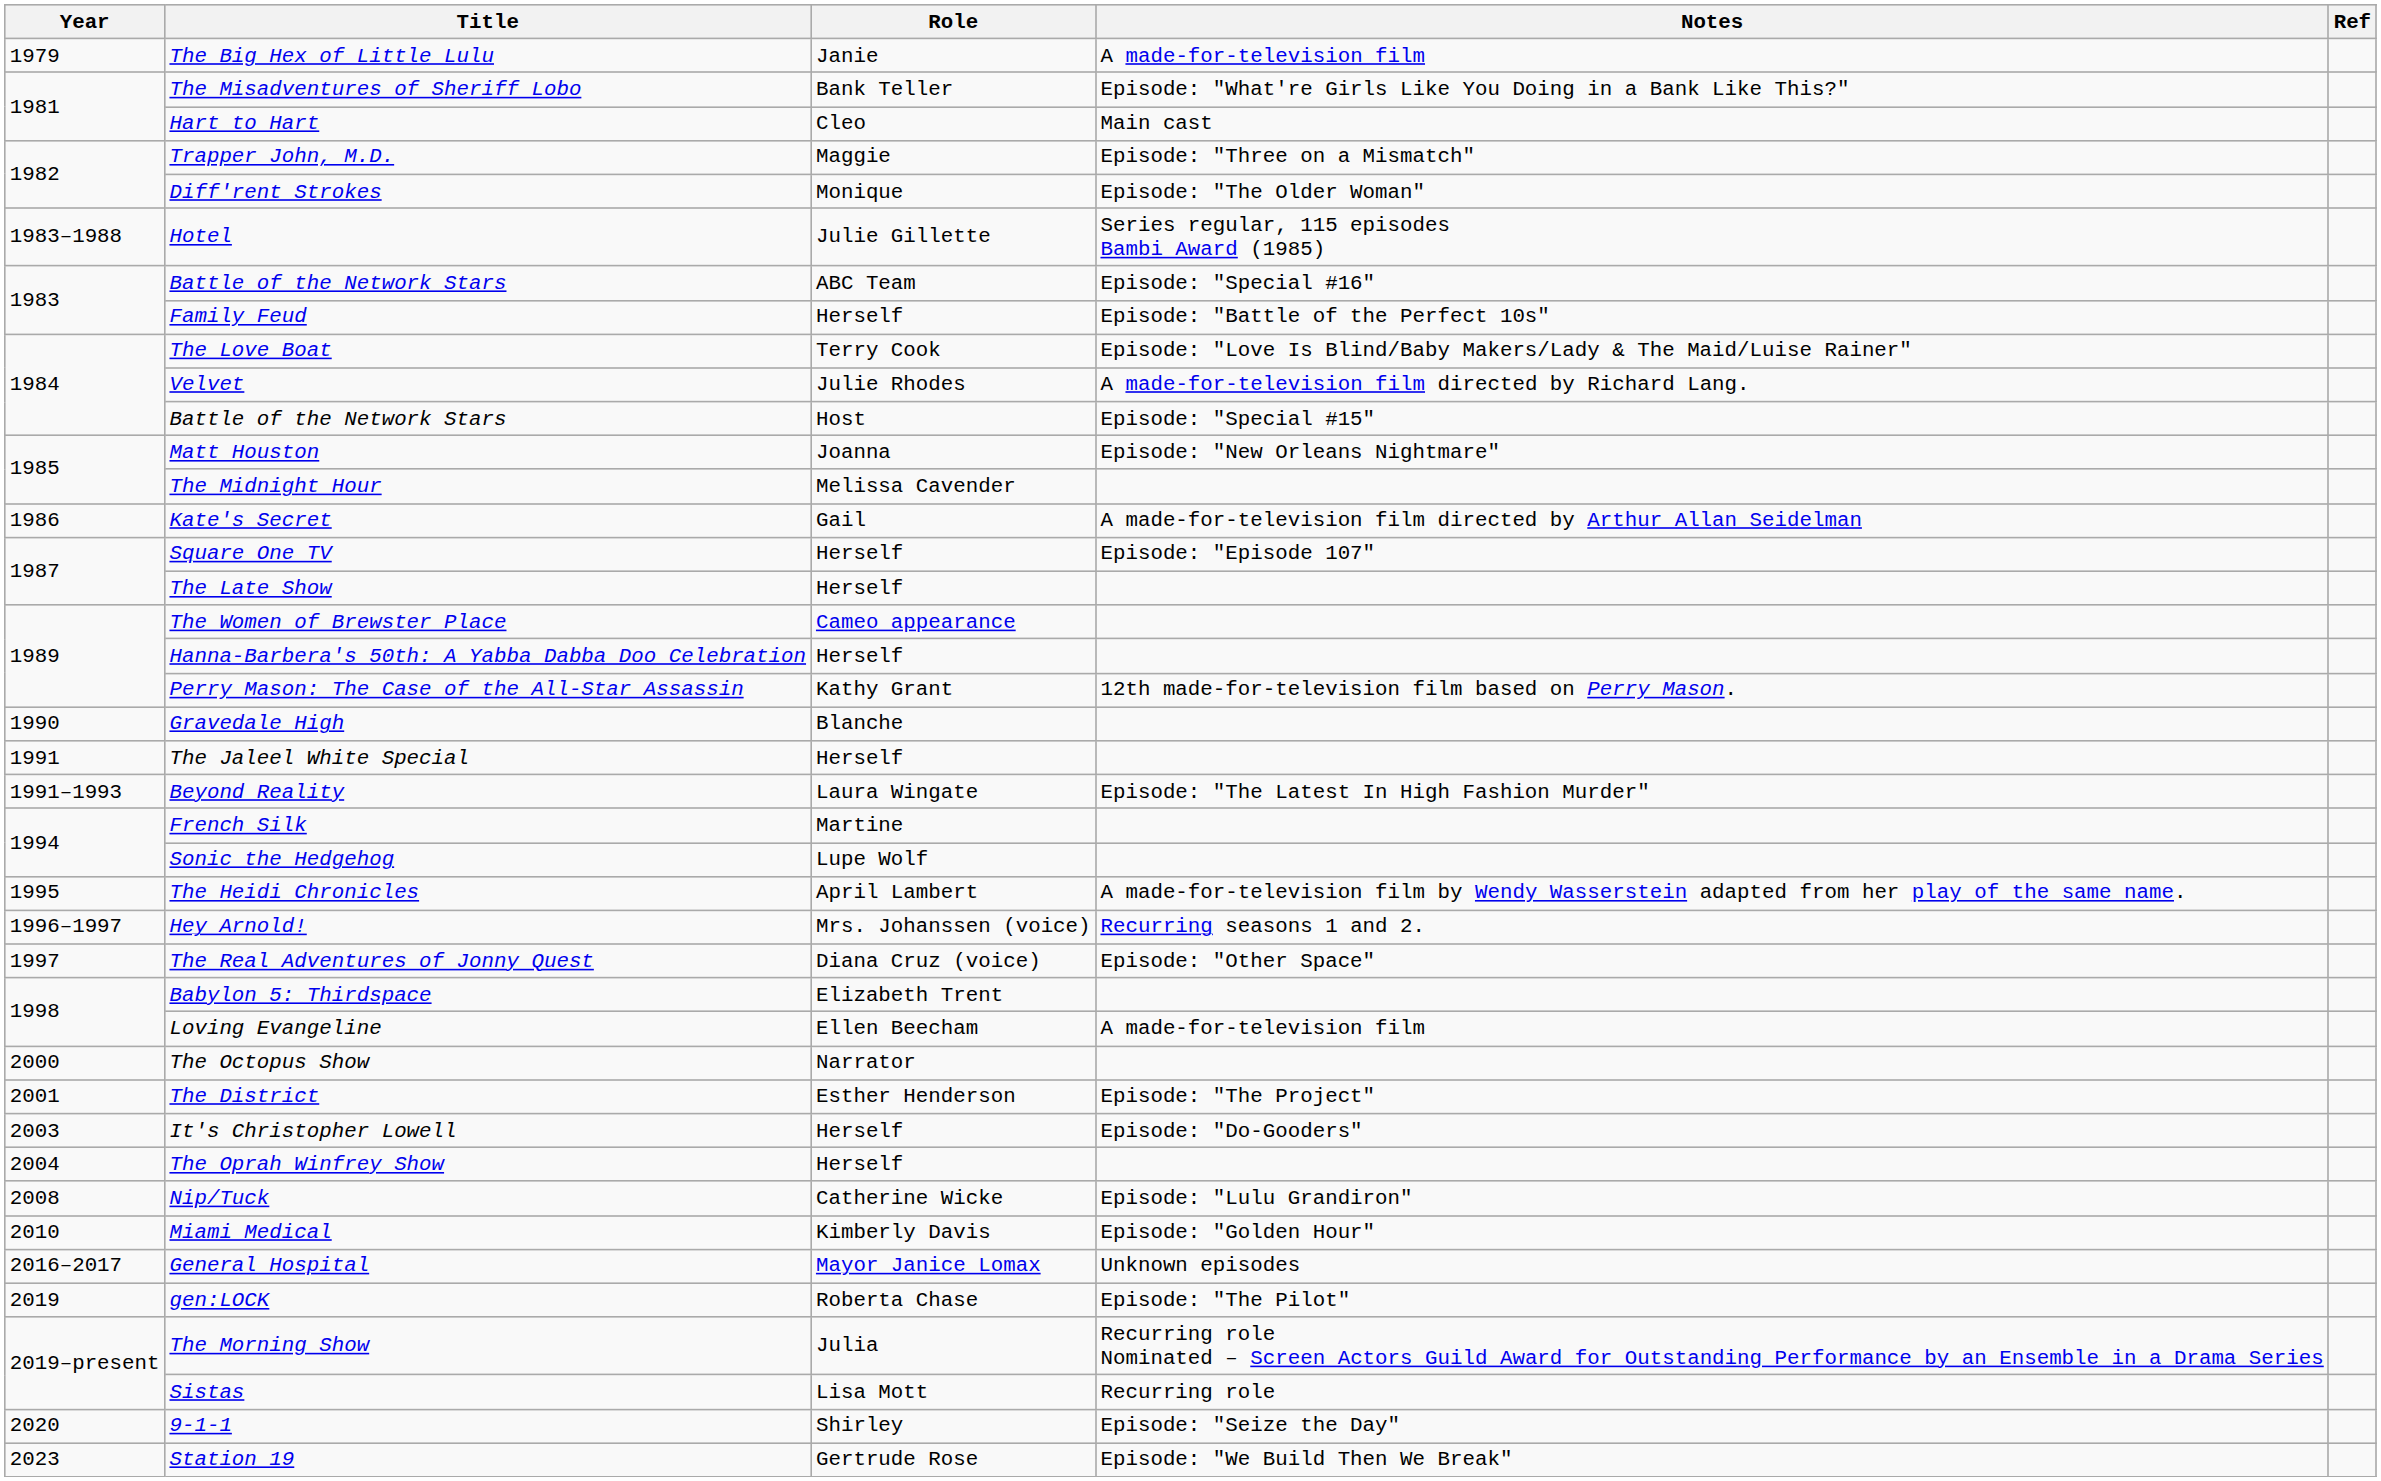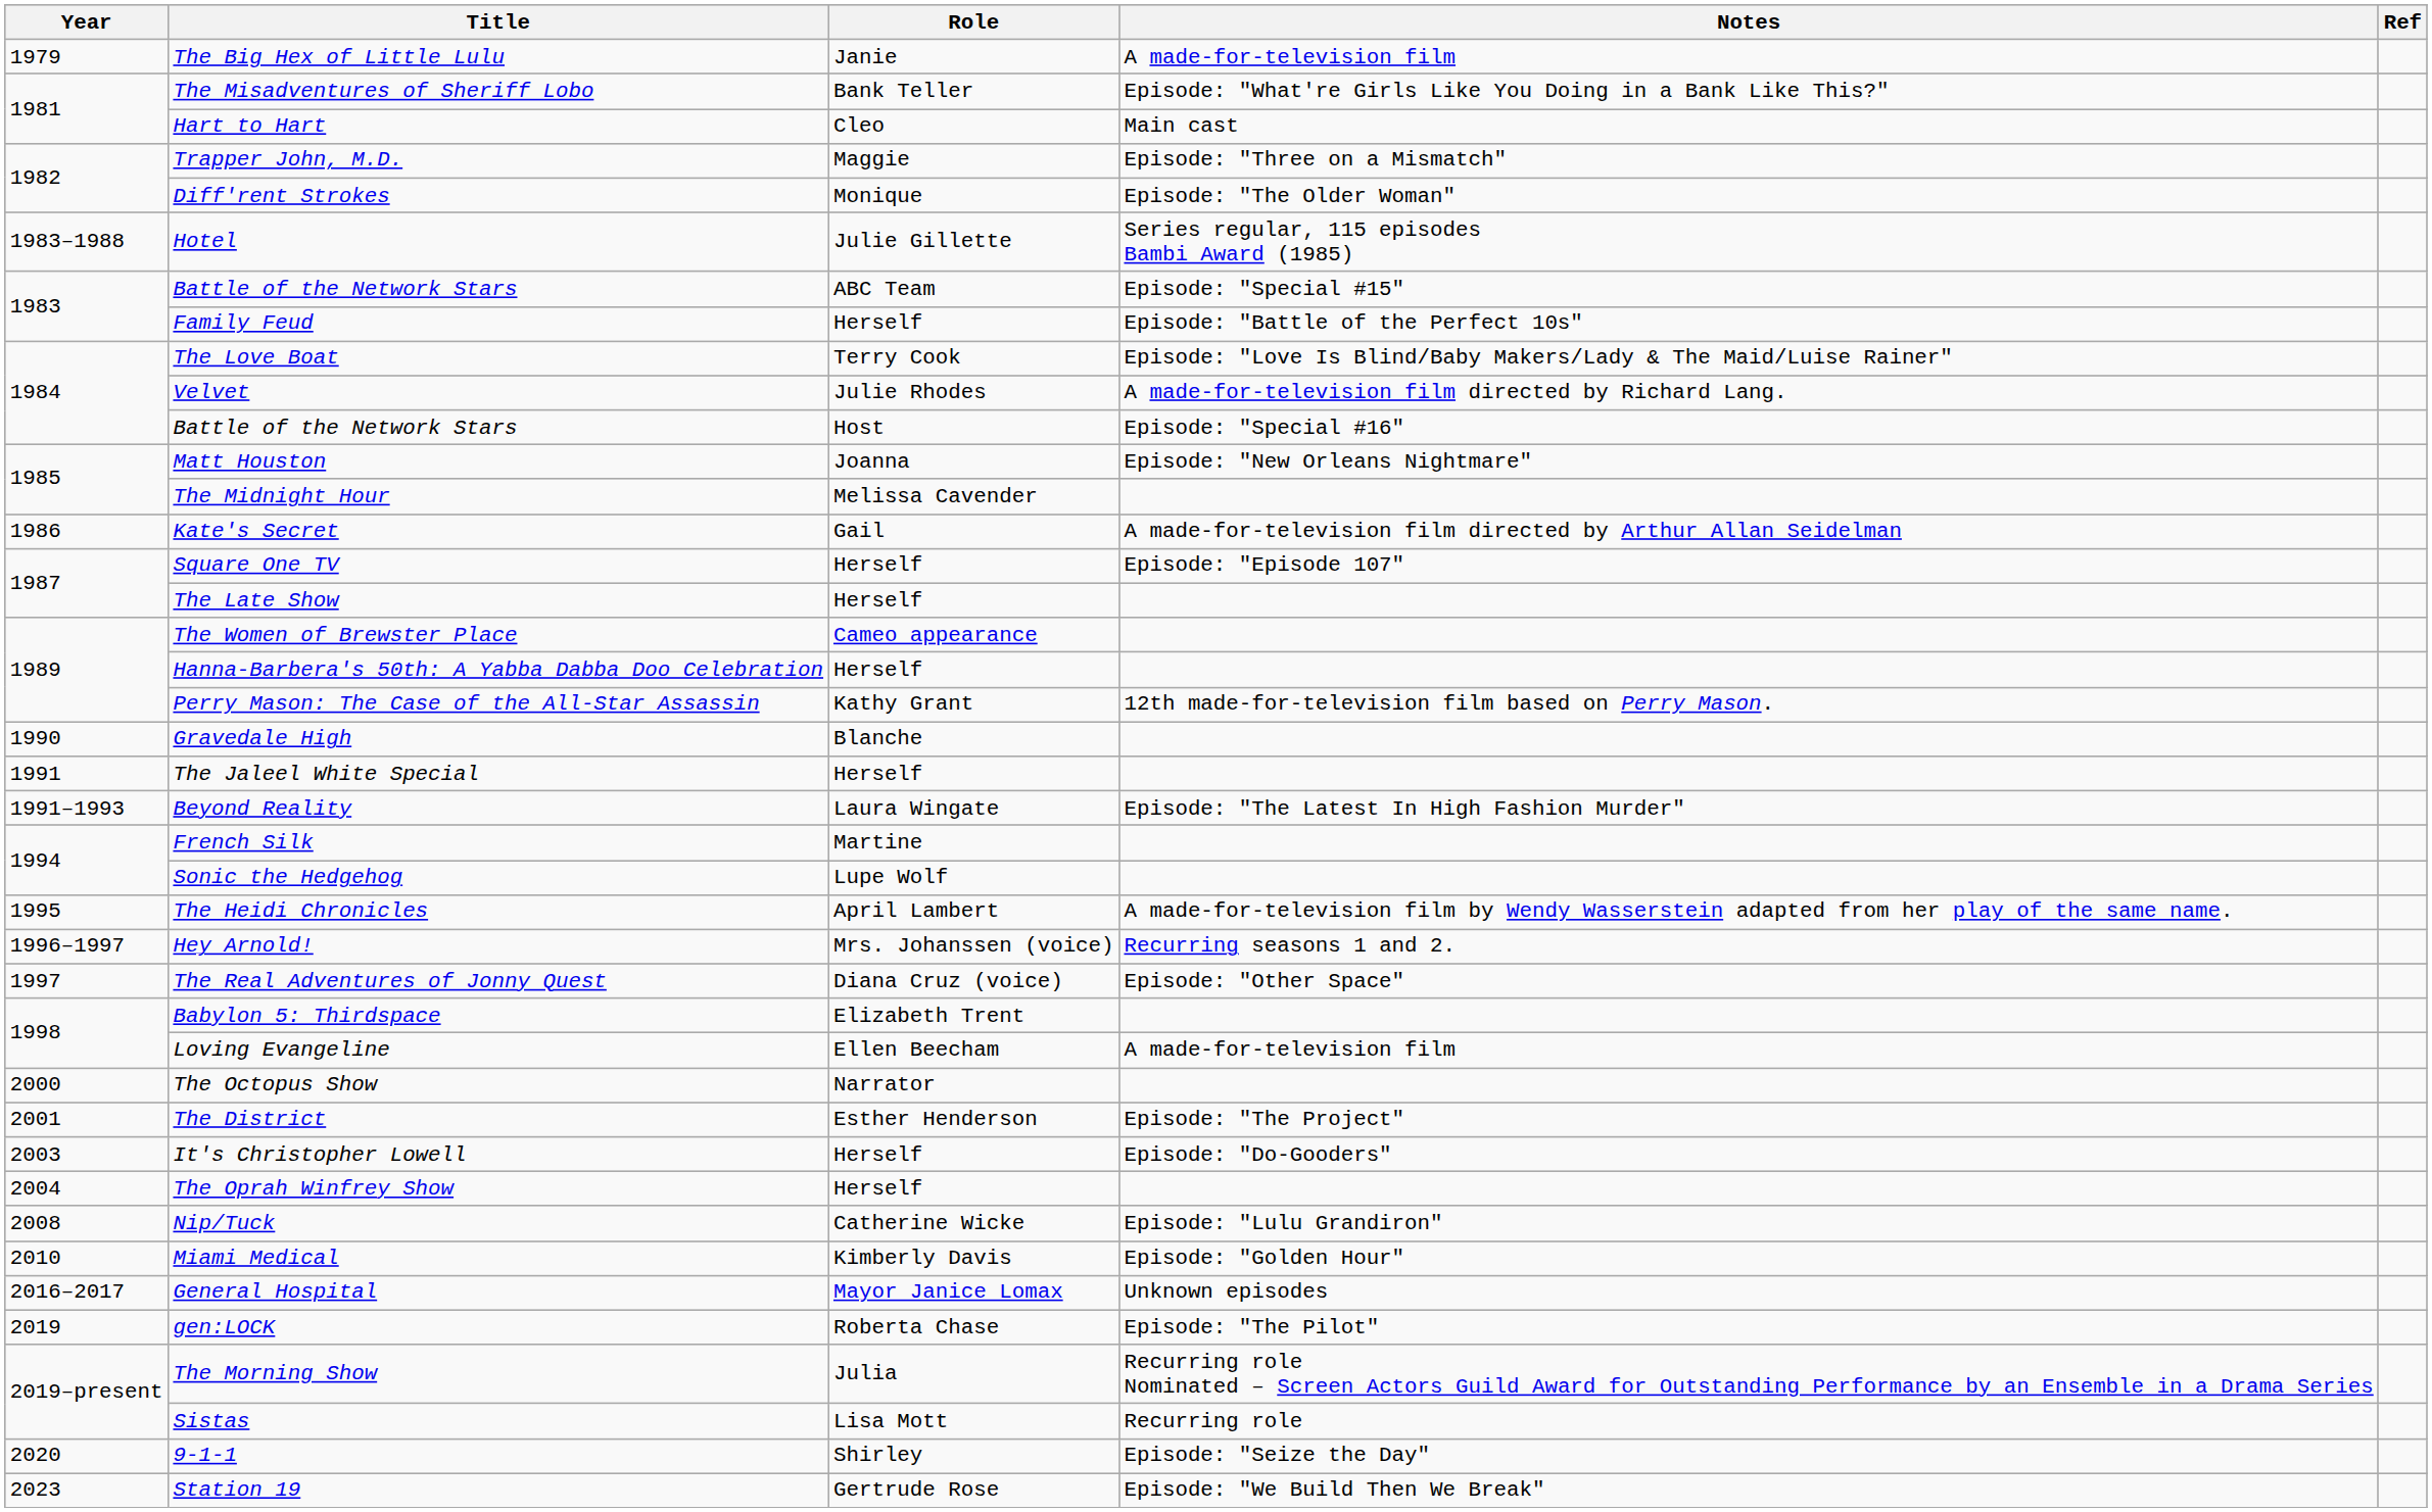 <table class="wikitable sortable">
 <tr>
 <th>Year</th>
 <th>Title</th>
 <th>Role</th>
 <th>Notes</th>
 <th>Ref</th>
 </tr>
 <tr>
 <td>1979</td>
 <td><em><a href='#'>The Big Hex of Little Lulu</a></em></td>
 <td>Janie</td>
 <td>A <a href='#'>made-for-television film</a></td>
 <td></td>
 </tr>
 <tr>
 <td rowspan="2">1981</td>
 <td><em><a href='#'>The Misadventures of Sheriff Lobo</a></em></td>
 <td>Bank Teller</td>
 <td>Episode: "What're Girls Like You Doing in a Bank Like This?"</td>
 <td></td>
 </tr>
 <tr>
 <td><em><a href='#'>Hart to Hart</a></em></td>
 <td>Cleo</td>
 <td>Main cast</td>
 <td></td>
 </tr>
 <tr>
 <td rowspan="2">1982</td>
 <td><em><a href='#'>Trapper John, M.D.</a></em></td>
 <td>Maggie</td>
 <td>Episode: "Three on a Mismatch"</td>
 <td></td>
 </tr>
 <tr>
 <td><em><a href='#'>Diff'rent Strokes</a></em></td>
 <td>Monique</td>
 <td>Episode: "The Older Woman"</td>
 <td></td>
 </tr>
 <tr>
 <td>1983–1988</td>
 <td><em><a href='#'>Hotel</a></em></td>
 <td>Julie Gillette</td>
 <td>Series regular, 115 episodes<br><a href='#'>Bambi Award</a> (1985)</td>
 <td></td>
 </tr>
 <tr>
 <td rowspan="2">1983</td>
 <td><em><a href='#'>Battle of the Network Stars</a></em></td>
 <td>ABC Team</td>
-<td>Episode: "Special #16"</td>
+<td>Episode: "Special #15"</td>
 <td></td>
 </tr>
 <tr>
 <td><em><a href='#'>Family Feud</a></em></td>
 <td>Herself</td>
 <td>Episode: "Battle of the Perfect 10s"</td>
 <td></td>
 </tr>
 <tr>
 <td rowspan="3">1984</td>
 <td><em><a href='#'>The Love Boat</a></em></td>
 <td>Terry Cook</td>
 <td>Episode: "Love Is Blind/Baby Makers/Lady & The Maid/Luise Rainer"</td>
 <td></td>
 </tr>
 <tr>
 <td><em><a href='#'>Velvet</a></em></td>
 <td>Julie Rhodes</td>
 <td>A <a href='#'>made-for-television film</a> directed by Richard Lang.</td>
 <td></td>
 </tr>
 <tr>
 <td><em>Battle of the Network Stars</em></td>
 <td>Host</td>
-<td>Episode: "Special #15"</td>
+<td>Episode: "Special #16"</td>
 <td></td>
 </tr>
 <tr>
 <td rowspan="2">1985</td>
 <td><em><a href='#'>Matt Houston</a></em></td>
 <td>Joanna</td>
 <td>Episode: "New Orleans Nightmare"</td>
 <td></td>
 </tr>
 <tr>
 <td><em><a href='#'>The Midnight Hour</a></em></td>
 <td>Melissa Cavender</td>
 <td></td>
 <td></td>
 </tr>
 <tr>
 <td>1986</td>
 <td><em><a href='#'>Kate's Secret</a></em></td>
 <td>Gail</td>
 <td>A made-for-television film directed by <a href='#'>Arthur Allan Seidelman</a></td>
 <td></td>
 </tr>
 <tr>
 <td rowspan="2">1987</td>
 <td><em><a href='#'>Square One TV</a></em></td>
 <td>Herself</td>
 <td>Episode: "Episode 107"</td>
 <td></td>
 </tr>
 <tr>
 <td><em><a href='#'>The Late Show</a></em></td>
 <td>Herself</td>
 <td></td>
 <td></td>
 </tr>
 <tr>
 <td rowspan="3">1989</td>
 <td><em><a href='#'>The Women of Brewster Place</a></em></td>
 <td><a href='#'>Cameo appearance</a></td>
 <td></td>
 <td></td>
 </tr>
 <tr>
 <td><em><a href='#'>Hanna-Barbera's 50th: A Yabba Dabba Doo Celebration</a></em></td>
 <td>Herself</td>
 <td></td>
 <td></td>
 </tr>
 <tr>
 <td><em><a href='#'>Perry Mason: The Case of the All-Star Assassin</a></em></td>
 <td>Kathy Grant</td>
 <td>12th made-for-television film based on <em><a href='#'>Perry Mason</a></em>.</td>
 <td></td>
 </tr>
 <tr>
 <td>1990</td>
 <td><em><a href='#'>Gravedale High</a></em></td>
 <td>Blanche</td>
 <td></td>
 <td></td>
 </tr>
 <tr>
 <td>1991</td>
 <td><em>The Jaleel White Special</em></td>
 <td>Herself</td>
 <td></td>
 <td></td>
 </tr>
 <tr>
 <td>1991–1993</td>
 <td><em><a href='#'>Beyond Reality</a></em></td>
 <td>Laura Wingate</td>
 <td>Episode: "The Latest In High Fashion Murder"</td>
 <td></td>
 </tr>
 <tr>
 <td rowspan="2">1994</td>
 <td><em><a href='#'>French Silk</a></em></td>
 <td>Martine</td>
 <td></td>
 <td></td>
 </tr>
 <tr>
 <td><em><a href='#'>Sonic the Hedgehog</a></em></td>
 <td>Lupe Wolf</td>
 <td></td>
 <td></td>
 </tr>
 <tr>
 <td>1995</td>
 <td><em><a href='#'>The Heidi Chronicles</a></em></td>
 <td>April Lambert</td>
 <td>A made-for-television film by <a href='#'>Wendy Wasserstein</a> adapted from her <a href='#'>play of the same name</a>.</td>
 <td></td>
 </tr>
 <tr>
 <td>1996–1997</td>
 <td><em><a href='#'>Hey Arnold!</a></em></td>
 <td>Mrs. Johanssen (voice)</td>
 <td><a href='#'>Recurring</a> seasons 1 and 2.</td>
 <td></td>
 </tr>
 <tr>
 <td>1997</td>
 <td><em><a href='#'>The Real Adventures of Jonny Quest</a></em></td>
 <td>Diana Cruz (voice)</td>
 <td>Episode: "Other Space"</td>
 <td></td>
 </tr>
 <tr>
 <td rowspan="2">1998</td>
 <td><em><a href='#'>Babylon 5: Thirdspace</a></em></td>
 <td>Elizabeth Trent</td>
 <td></td>
 <td></td>
 </tr>
 <tr>
 <td><em>Loving Evangeline</em></td>
 <td>Ellen Beecham</td>
 <td>A made-for-television film</td>
 <td></td>
 </tr>
 <tr>
 <td>2000</td>
 <td><em>The Octopus Show</em></td>
 <td>Narrator</td>
 <td></td>
 <td></td>
 </tr>
 <tr>
 <td>2001</td>
 <td><em><a href='#'>The District</a></em></td>
 <td>Esther Henderson</td>
 <td>Episode: "The Project"</td>
 <td></td>
 </tr>
 <tr>
 <td>2003</td>
 <td><em>It's Christopher Lowell</em></td>
 <td>Herself</td>
 <td>Episode: "Do-Gooders"</td>
 <td></td>
 </tr>
 <tr>
 <td>2004</td>
 <td><em><a href='#'>The Oprah Winfrey Show</a></em></td>
 <td>Herself</td>
 <td></td>
 <td></td>
 </tr>
 <tr>
 <td>2008</td>
 <td><em><a href='#'>Nip/Tuck</a></em></td>
 <td>Catherine Wicke</td>
 <td>Episode: "Lulu Grandiron"</td>
 <td></td>
 </tr>
 <tr>
 <td>2010</td>
 <td><em><a href='#'>Miami Medical</a></em></td>
 <td>Kimberly Davis</td>
 <td>Episode: "Golden Hour"</td>
 <td></td>
 </tr>
 <tr>
 <td>2016–2017</td>
 <td><em><a href='#'>General Hospital</a></em></td>
 <td><a href='#'>Mayor Janice Lomax</a></td>
 <td>Unknown episodes</td>
 <td></td>
 </tr>
 <tr>
 <td>2019</td>
 <td><em><a href='#'>gen:LOCK</a></em></td>
 <td>Roberta Chase</td>
 <td>Episode: "The Pilot"</td>
 <td></td>
 </tr>
 <tr>
 <td rowspan="2">2019–present</td>
 <td><em><a href='#'>The Morning Show</a></em></td>
 <td>Julia</td>
 <td>Recurring role<br>Nominated – <a href='#'>Screen Actors Guild Award for Outstanding Performance by an Ensemble in a Drama Series</a> </td>
 <td></td>
 </tr>
 <tr>
 <td><em><a href='#'>Sistas</a></em></td>
 <td>Lisa Mott</td>
 <td>Recurring role</td>
 <td></td>
 </tr>
 <tr>
 <td>2020</td>
 <td><em><a href='#'>9-1-1</a></em></td>
 <td>Shirley</td>
 <td>Episode: "Seize the Day"</td>
 <td></td>
 </tr>
 <tr>
 <td>2023</td>
 <td><em><a href='#'>Station 19</a></em></td>
 <td>Gertrude Rose</td>
 <td>Episode: "We Build Then We Break"</td>
 <td></td>
 </tr>
 </table>
